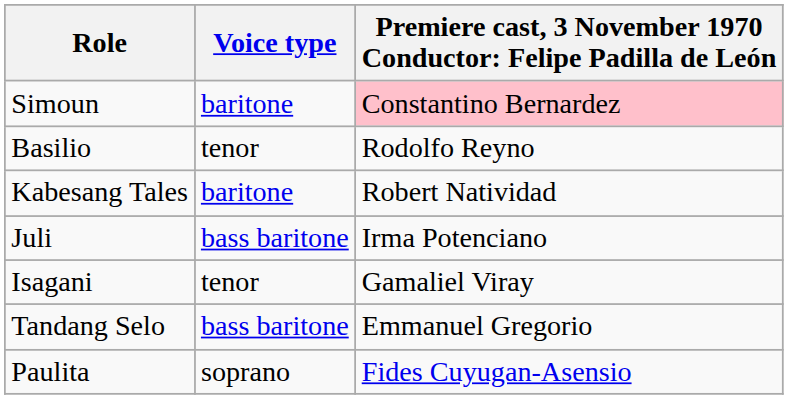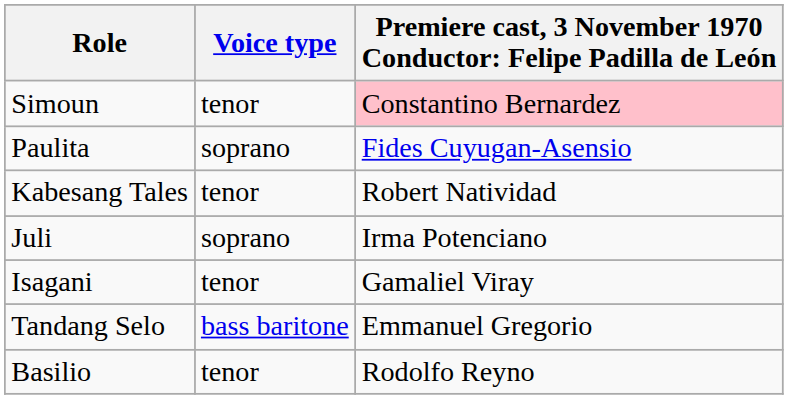 <table class="wikitable">
 <tr>
 <th>Role</th>
 <th><a href='#'>Voice type</a></th>
 <th>Premiere cast, 3 November 1970<br>Conductor: Felipe Padilla de León</th>
 </tr>
 <tr>
 <td>Simoun</td>
-<td><a href='#'>baritone</a></td>
+<td>tenor</td>
 <td style="background: pink;">Constantino Bernardez</td>
 </tr>
 <tr>
-<td>Basilio</td>
-<td>tenor</td>
-<td>Rodolfo Reyno</td>
+<td>Paulita</td>
+<td>soprano</td>
+<td><a href='#'>Fides Cuyugan-Asensio</a></td>
 </tr>
 <tr>
 <td>Kabesang Tales</td>
-<td><a href='#'>baritone</a></td>
+<td>tenor</td>
 <td>Robert Natividad</td>
 </tr>
 <tr>
 <td>Juli</td>
-<td><a href='#'>bass baritone</a></td>
+<td>soprano</td>
 <td>Irma Potenciano</td>
 </tr>
 <tr>
 <td>Isagani</td>
 <td>tenor</td>
 <td>Gamaliel Viray</td>
 </tr>
 <tr>
 <td>Tandang Selo</td>
 <td><a href='#'>bass baritone</a></td>
 <td>Emmanuel Gregorio</td>
 </tr>
 <tr>
-<td>Paulita</td>
-<td>soprano</td>
-<td><a href='#'>Fides Cuyugan-Asensio</a></td>
+<td>Basilio</td>
+<td>tenor</td>
+<td>Rodolfo Reyno</td>
 </tr>
 </table>
